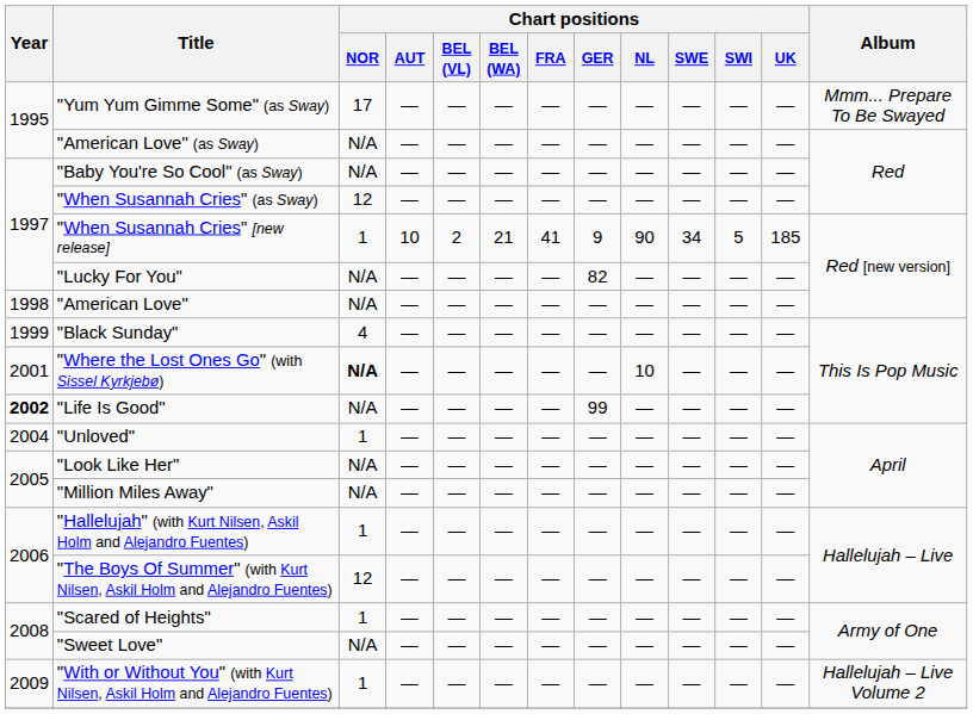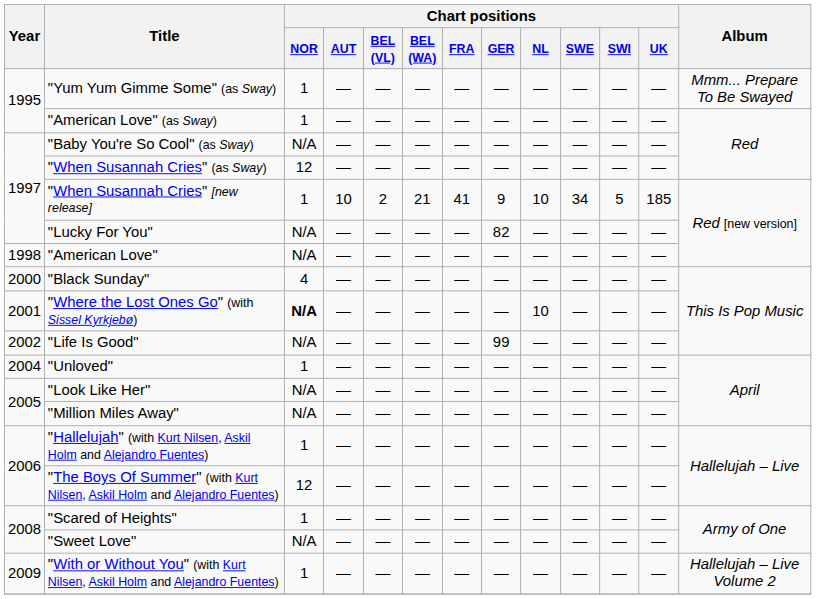 <table class="wikitable">
 <tr>
 <th rowspan="2">Year</th>
 <th rowspan="2">Title</th>
 <th colspan="10">Chart positions</th>
 <th rowspan="2">Album</th>
 </tr>
 <tr>
 <th style="width:35px;"><small><a href='#'>NOR</a></small><br></th>
 <th style="width:35px;"><small><a href='#'>AUT</a></small><br></th>
 <th style="width:35px;"><small><a href='#'>BEL (VL)</a></small><br></th>
 <th style="width:35px;"><small><a href='#'>BEL (WA)</a></small><br></th>
 <th style="width:35px;"><small><a href='#'>FRA</a></small><br></th>
 <th style="width:35px;"><small><a href='#'>GER</a></small><br></th>
 <th style="width:35px;"><small><a href='#'>NL</a></small><br></th>
 <th style="width:35px;"><small><a href='#'>SWE</a></small><br></th>
 <th style="width:35px;"><small><a href='#'>SWI</a></small><br></th>
 <th style="width:35px;"><small><a href='#'>UK</a></small><br></th>
 </tr>
 <tr>
 <td style="text-align:center;" rowspan="2">1995</td>
 <td align="left">"Yum Yum Gimme Some" <small> (as <em>Sway</em>) </small></td>
-<td style="text-align:center;">17</td>
+<td style="text-align:center;">1</td>
 <td style="text-align:center;">—</td>
 <td style="text-align:center;">—</td>
 <td style="text-align:center;">—</td>
 <td style="text-align:center;">—</td>
 <td style="text-align:center;">—</td>
 <td style="text-align:center;">—</td>
 <td style="text-align:center;">—</td>
 <td style="text-align:center;">—</td>
 <td style="text-align:center;">—</td>
 <td style="text-align:center;" rowspan="1"><em>Mmm... Prepare To Be Swayed</em></td>
 </tr>
 <tr>
 <td align="left">"American Love" <small> (as <em>Sway</em>) </small></td>
-<td style="text-align:center;">N/A</td>
+<td style="text-align:center;">1</td>
 <td style="text-align:center;">—</td>
 <td style="text-align:center;">—</td>
 <td style="text-align:center;">—</td>
 <td style="text-align:center;">—</td>
 <td style="text-align:center;">—</td>
 <td style="text-align:center;">—</td>
 <td style="text-align:center;">—</td>
 <td style="text-align:center;">—</td>
 <td style="text-align:center;">—</td>
 <td style="text-align:center;" rowspan="3"><em>Red</em></td>
 </tr>
 <tr>
 <td style="text-align:center;" rowspan="4">1997</td>
 <td align="left">"Baby You're So Cool" <small> (as <em>Sway</em>) </small></td>
 <td style="text-align:center;">N/A</td>
 <td style="text-align:center;">—</td>
 <td style="text-align:center;">—</td>
 <td style="text-align:center;">—</td>
 <td style="text-align:center;">—</td>
 <td style="text-align:center;">—</td>
 <td style="text-align:center;">—</td>
 <td style="text-align:center;">—</td>
 <td style="text-align:center;">—</td>
 <td style="text-align:center;">—</td>
 </tr>
 <tr>
 <td align="left">"<a href='#'>When Susannah Cries</a>" <small> (as <em>Sway</em>) </small></td>
 <td style="text-align:center;">12</td>
 <td style="text-align:center;">—</td>
 <td style="text-align:center;">—</td>
 <td style="text-align:center;">—</td>
 <td style="text-align:center;">—</td>
 <td style="text-align:center;">—</td>
 <td style="text-align:center;">—</td>
 <td style="text-align:center;">—</td>
 <td style="text-align:center;">—</td>
 <td style="text-align:center;">—</td>
 </tr>
 <tr>
 <td align="left">"<a href='#'>When Susannah Cries</a>" <small><em>[new release]</em></small></td>
 <td style="text-align:center;">1</td>
 <td style="text-align:center;">10</td>
 <td style="text-align:center;">2</td>
 <td style="text-align:center;">21</td>
 <td style="text-align:center;">41</td>
 <td style="text-align:center;">9</td>
-<td style="text-align:center;">90</td>
+<td style="text-align:center;">10</td>
 <td style="text-align:center;">34</td>
 <td style="text-align:center;">5</td>
 <td style="text-align:center;">185</td>
 <td style="text-align:center;" rowspan="3"><em>Red</em> <small>[new version]</small></td>
 </tr>
 <tr>
 <td align="left">"Lucky For You"</td>
 <td style="text-align:center;">N/A</td>
 <td style="text-align:center;">—</td>
 <td style="text-align:center;">—</td>
 <td style="text-align:center;">—</td>
 <td style="text-align:center;">—</td>
 <td style="text-align:center;">82</td>
 <td style="text-align:center;">—</td>
 <td style="text-align:center;">—</td>
 <td style="text-align:center;">—</td>
 <td style="text-align:center;">—</td>
 </tr>
 <tr>
 <td style="text-align:center;" rowspan="1">1998</td>
 <td align="left">"American Love"</td>
 <td style="text-align:center;">N/A</td>
 <td style="text-align:center;">—</td>
 <td style="text-align:center;">—</td>
 <td style="text-align:center;">—</td>
 <td style="text-align:center;">—</td>
 <td style="text-align:center;">—</td>
 <td style="text-align:center;">—</td>
 <td style="text-align:center;">—</td>
 <td style="text-align:center;">—</td>
 <td style="text-align:center;">—</td>
 </tr>
 <tr>
-<td style="text-align:center;" rowspan="1">1999</td>
+<td style="text-align:center;" rowspan="1">2000</td>
 <td align="left">"Black Sunday"</td>
 <td style="text-align:center;">4</td>
 <td style="text-align:center;">—</td>
 <td style="text-align:center;">—</td>
 <td style="text-align:center;">—</td>
 <td style="text-align:center;">—</td>
 <td style="text-align:center;">—</td>
 <td style="text-align:center;">—</td>
 <td style="text-align:center;">—</td>
 <td style="text-align:center;">—</td>
 <td style="text-align:center;">—</td>
 <td style="text-align:center;" rowspan="3"><em>This Is Pop Music</em></td>
 </tr>
 <tr>
 <td style="text-align:center;" rowspan="1">2001</td>
 <td align="left">"<a href='#'>Where the Lost Ones Go</a>" <small> (with <em><a href='#'>Sissel Kyrkjebø</a></em>) </small></td>
 <td style="text-align:center;"><strong>N/A</strong></td>
 <td style="text-align:center;">—</td>
 <td style="text-align:center;">—</td>
 <td style="text-align:center;">—</td>
 <td style="text-align:center;">—</td>
 <td style="text-align:center;">—</td>
 <td style="text-align:center;">10</td>
 <td style="text-align:center;">—</td>
 <td style="text-align:center;">—</td>
 <td style="text-align:center;">—</td>
 </tr>
 <tr>
-<td style="text-align:center;" rowspan="1"><strong>2002</strong></td>
+<td style="text-align:center;" rowspan="1">2002</td>
 <td align="left">"Life Is Good"</td>
 <td style="text-align:center;">N/A</td>
 <td style="text-align:center;">—</td>
 <td style="text-align:center;">—</td>
 <td style="text-align:center;">—</td>
 <td style="text-align:center;">—</td>
 <td style="text-align:center;">99</td>
 <td style="text-align:center;">—</td>
 <td style="text-align:center;">—</td>
 <td style="text-align:center;">—</td>
 <td style="text-align:center;">—</td>
 </tr>
 <tr>
 <td style="text-align:center;">2004</td>
 <td align="left">"Unloved"</td>
 <td style="text-align:center;">1</td>
 <td style="text-align:center;">—</td>
 <td style="text-align:center;">—</td>
 <td style="text-align:center;">—</td>
 <td style="text-align:center;">—</td>
 <td style="text-align:center;">—</td>
 <td style="text-align:center;">—</td>
 <td style="text-align:center;">—</td>
 <td style="text-align:center;">—</td>
 <td style="text-align:center;">—</td>
 <td style="text-align:center;" rowspan="3"><em>April</em></td>
 </tr>
 <tr>
 <td style="text-align:center;" rowspan="2">2005</td>
 <td align="left">"Look Like Her"</td>
 <td style="text-align:center;">N/A</td>
 <td style="text-align:center;">—</td>
 <td style="text-align:center;">—</td>
 <td style="text-align:center;">—</td>
 <td style="text-align:center;">—</td>
 <td style="text-align:center;">—</td>
 <td style="text-align:center;">—</td>
 <td style="text-align:center;">—</td>
 <td style="text-align:center;">—</td>
 <td style="text-align:center;">—</td>
 </tr>
 <tr>
 <td align="left">"Million Miles Away"</td>
 <td style="text-align:center;">N/A</td>
 <td style="text-align:center;">—</td>
 <td style="text-align:center;">—</td>
 <td style="text-align:center;">—</td>
 <td style="text-align:center;">—</td>
 <td style="text-align:center;">—</td>
 <td style="text-align:center;">—</td>
 <td style="text-align:center;">—</td>
 <td style="text-align:center;">—</td>
 <td style="text-align:center;">—</td>
 </tr>
 <tr>
 <td style="text-align:center;" rowspan="2">2006</td>
 <td align="left">"<a href='#'>Hallelujah</a>" <small> (with <a href='#'>Kurt Nilsen</a>, <a href='#'>Askil Holm</a> and <a href='#'>Alejandro Fuentes</a>)</small></td>
 <td style="text-align:center;">1</td>
 <td style="text-align:center;">—</td>
 <td style="text-align:center;">—</td>
 <td style="text-align:center;">—</td>
 <td style="text-align:center;">—</td>
 <td style="text-align:center;">—</td>
 <td style="text-align:center;">—</td>
 <td style="text-align:center;">—</td>
 <td style="text-align:center;">—</td>
 <td style="text-align:center;">—</td>
 <td style="text-align:center;" rowspan="2"><em>Hallelujah – Live</em></td>
 </tr>
 <tr>
 <td align="left">"<a href='#'>The Boys Of Summer</a>" <small> (with <a href='#'>Kurt Nilsen</a>, <a href='#'>Askil Holm</a> and <a href='#'>Alejandro Fuentes</a>)</small></td>
 <td style="text-align:center;">12</td>
 <td style="text-align:center;">—</td>
 <td style="text-align:center;">—</td>
 <td style="text-align:center;">—</td>
 <td style="text-align:center;">—</td>
 <td style="text-align:center;">—</td>
 <td style="text-align:center;">—</td>
 <td style="text-align:center;">—</td>
 <td style="text-align:center;">—</td>
 <td style="text-align:center;">—</td>
 </tr>
 <tr>
 <td style="text-align:center;" rowspan="2">2008</td>
 <td align="left">"Scared of Heights"</td>
 <td style="text-align:center;">1</td>
 <td style="text-align:center;">—</td>
 <td style="text-align:center;">—</td>
 <td style="text-align:center;">—</td>
 <td style="text-align:center;">—</td>
 <td style="text-align:center;">—</td>
 <td style="text-align:center;">—</td>
 <td style="text-align:center;">—</td>
 <td style="text-align:center;">—</td>
 <td style="text-align:center;">—</td>
 <td style="text-align:center;" rowspan="2"><em>Army of One</em></td>
 </tr>
 <tr>
 <td align="left">"Sweet Love"</td>
 <td style="text-align:center;">N/A</td>
 <td style="text-align:center;">—</td>
 <td style="text-align:center;">—</td>
 <td style="text-align:center;">—</td>
 <td style="text-align:center;">—</td>
 <td style="text-align:center;">—</td>
 <td style="text-align:center;">—</td>
 <td style="text-align:center;">—</td>
 <td style="text-align:center;">—</td>
 <td style="text-align:center;">—</td>
 </tr>
 <tr>
 <td style="text-align:center;">2009</td>
 <td align="left">"<a href='#'>With or Without You</a>" <small> (with <a href='#'>Kurt Nilsen</a>, <a href='#'>Askil Holm</a> and <a href='#'>Alejandro Fuentes</a>)</small></td>
 <td style="text-align:center;">1</td>
 <td style="text-align:center;">—</td>
 <td style="text-align:center;">—</td>
 <td style="text-align:center;">—</td>
 <td style="text-align:center;">—</td>
 <td style="text-align:center;">—</td>
 <td style="text-align:center;">—</td>
 <td style="text-align:center;">—</td>
 <td style="text-align:center;">—</td>
 <td style="text-align:center;">—</td>
 <td style="text-align:center;"><em>Hallelujah – Live Volume 2</em></td>
 </tr>
 <tr>
 </tr>
 </table>
